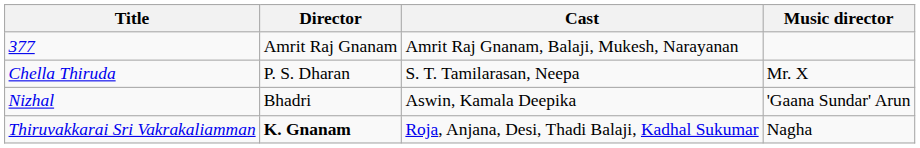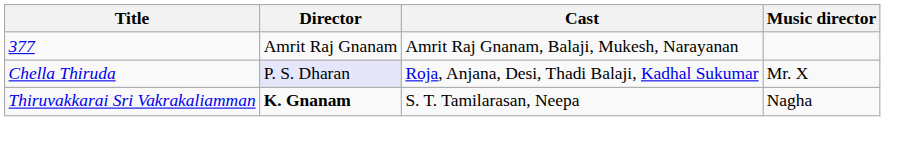 <table class="wikitable sortable">
 <tr>
 <th>Title</th>
 <th>Director</th>
 <th>Cast</th>
 <th>Music director</th>
 </tr>
 <tr>
 <td><em><a href='#'>377</a></em></td>
 <td>Amrit Raj Gnanam</td>
 <td>Amrit Raj Gnanam, Balaji, Mukesh, Narayanan</td>
 <td></td>
 </tr>
 <tr>
 <td><em><a href='#'>Chella Thiruda</a></em></td>
-<td>P. S. Dharan</td>
-<td>S. T. Tamilarasan, Neepa</td>
+<td style="background: lavender;">P. S. Dharan</td>
+<td><a href='#'>Roja</a>, Anjana, Desi, Thadi Balaji, <a href='#'>Kadhal Sukumar</a></td>
 <td>Mr. X</td>
-</tr>
-<tr>
-<td><em><a href='#'>Nizhal</a></em></td>
-<td>Bhadri</td>
-<td>Aswin, Kamala Deepika</td>
-<td>'Gaana Sundar' Arun</td>
 </tr>
 <tr>
 <td><em><a href='#'>Thiruvakkarai Sri Vakrakaliamman</a></em></td>
 <td><strong>K. Gnanam</strong></td>
-<td><a href='#'>Roja</a>, Anjana, Desi, Thadi Balaji, <a href='#'>Kadhal Sukumar</a></td>
+<td>S. T. Tamilarasan, Neepa</td>
 <td>Nagha</td>
 </tr>
 </table>
